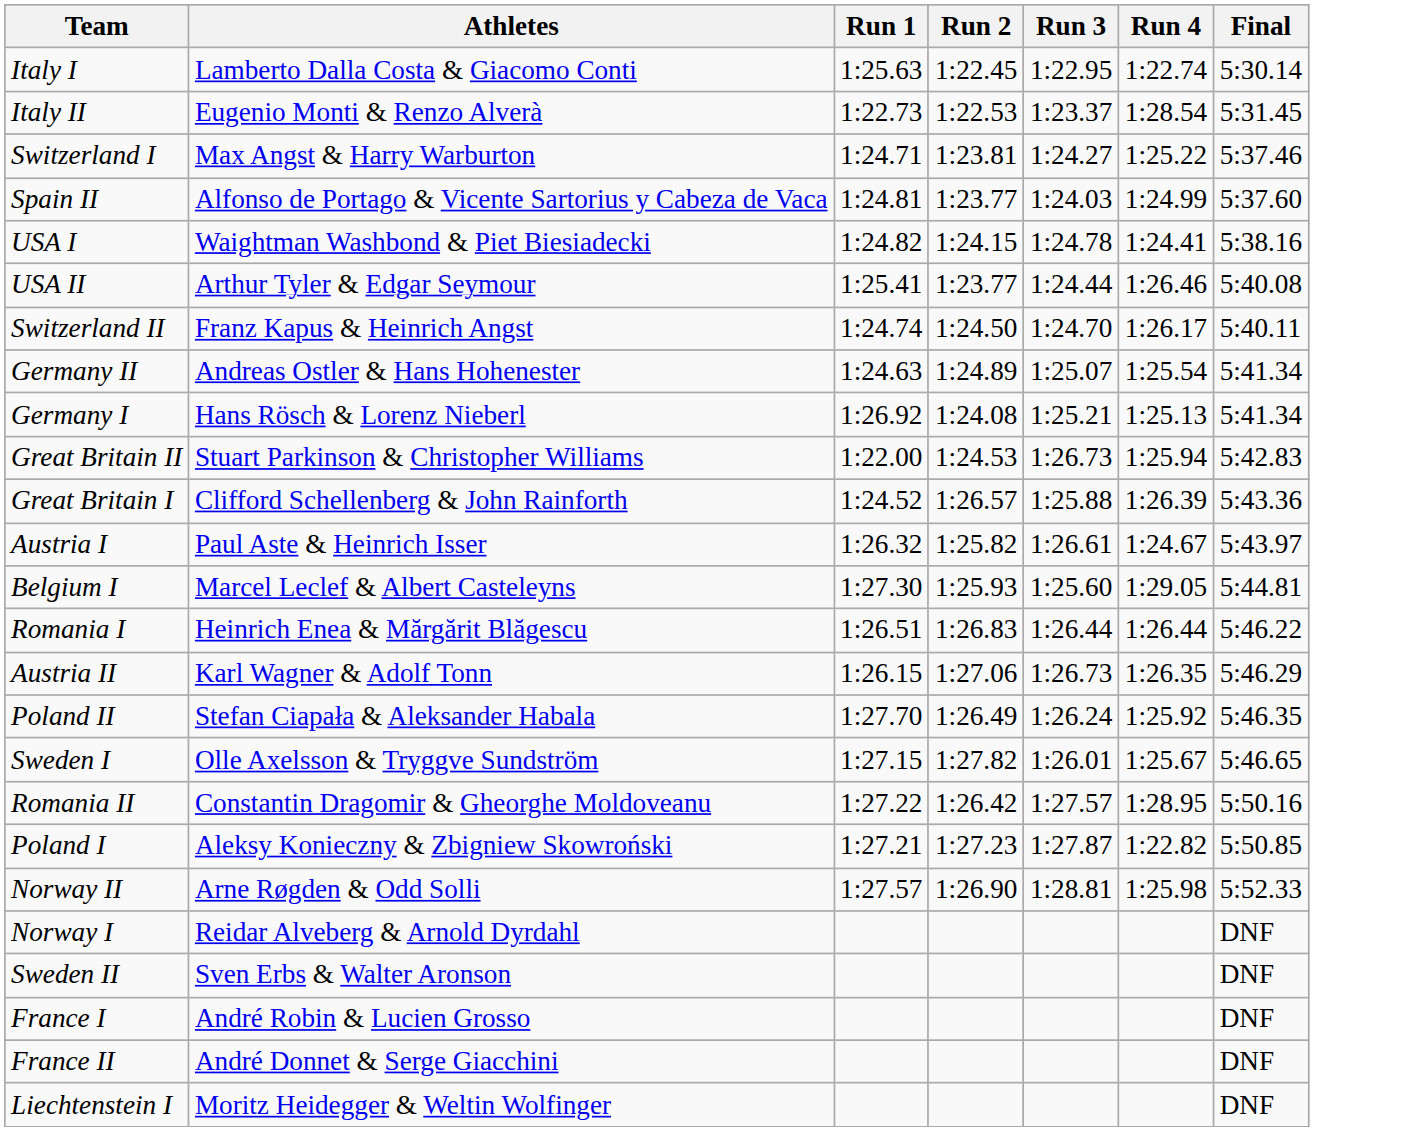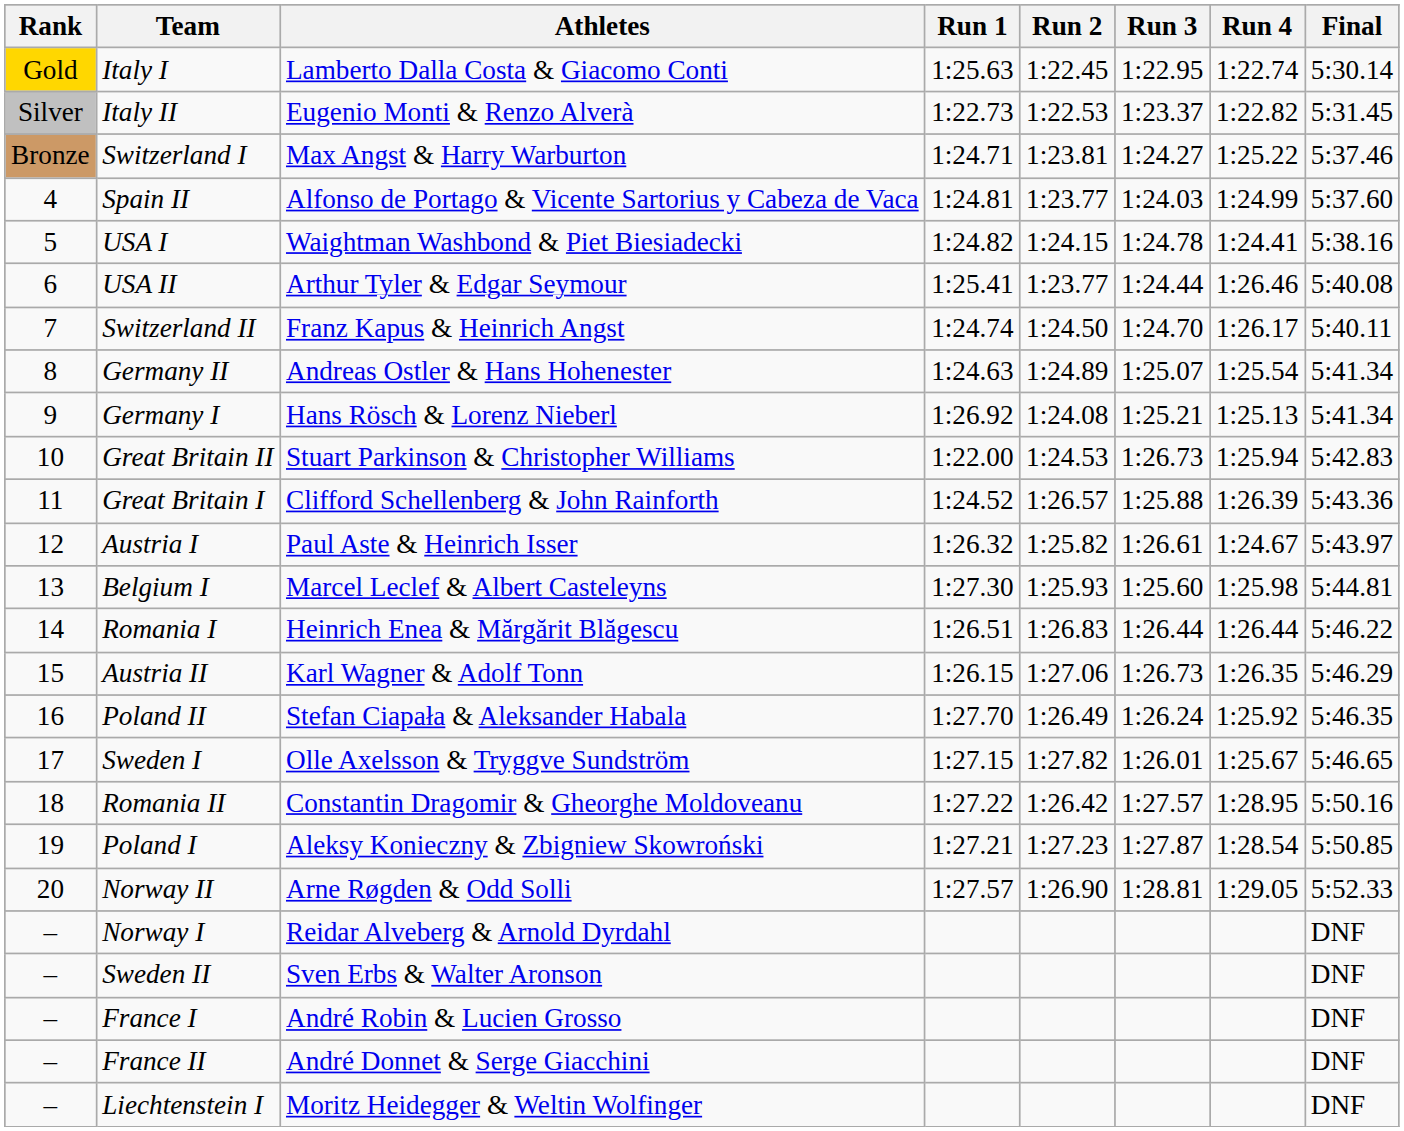 <table class="wikitable">
 <tr>
+<th>Rank</th>
 <th>Team</th>
 <th>Athletes</th>
 <th>Run 1</th>
 <th>Run 2</th>
 <th>Run 3</th>
 <th>Run 4</th>
 <th>Final</th>
 </tr>
 <tr>
+<td bgcolor='gold' align='center'>Gold</td>
 <td> <em>Italy I</em></td>
 <td><a href='#'>Lamberto Dalla Costa</a> & <a href='#'>Giacomo Conti</a></td>
 <td>1:25.63</td>
 <td>1:22.45</td>
 <td>1:22.95</td>
 <td>1:22.74</td>
 <td>5:30.14</td>
 </tr>
 <tr>
+<td bgcolor='silver' align='center'>Silver</td>
 <td> <em>Italy II</em></td>
 <td><a href='#'>Eugenio Monti</a> & <a href='#'>Renzo Alverà</a></td>
 <td>1:22.73</td>
 <td>1:22.53</td>
 <td>1:23.37</td>
-<td>1:28.54</td>
+<td>1:22.82</td>
 <td>5:31.45</td>
 </tr>
 <tr>
+<td bgcolor='#CC9966' align='center'>Bronze</td>
 <td> <em>Switzerland I</em></td>
 <td><a href='#'>Max Angst</a> & <a href='#'>Harry Warburton</a></td>
 <td>1:24.71</td>
 <td>1:23.81</td>
 <td>1:24.27</td>
 <td>1:25.22</td>
 <td>5:37.46</td>
 </tr>
 <tr>
+<td align='center'>4</td>
 <td> <em>Spain II</em></td>
 <td><a href='#'>Alfonso de Portago</a> & <a href='#'>Vicente Sartorius y Cabeza de Vaca</a></td>
 <td>1:24.81</td>
 <td>1:23.77</td>
 <td>1:24.03</td>
 <td>1:24.99</td>
 <td>5:37.60</td>
 </tr>
 <tr>
+<td align='center'>5</td>
 <td> <em>USA I</em></td>
 <td><a href='#'>Waightman Washbond</a> & <a href='#'>Piet Biesiadecki</a></td>
 <td>1:24.82</td>
 <td>1:24.15</td>
 <td>1:24.78</td>
 <td>1:24.41</td>
 <td>5:38.16</td>
 </tr>
 <tr>
+<td align='center'>6</td>
 <td> <em>USA II</em></td>
 <td><a href='#'>Arthur Tyler</a> & <a href='#'>Edgar Seymour</a></td>
 <td>1:25.41</td>
 <td>1:23.77</td>
 <td>1:24.44</td>
 <td>1:26.46</td>
 <td>5:40.08</td>
 </tr>
 <tr>
+<td align='center'>7</td>
 <td> <em>Switzerland II</em></td>
 <td><a href='#'>Franz Kapus</a> & <a href='#'>Heinrich Angst</a></td>
 <td>1:24.74</td>
 <td>1:24.50</td>
 <td>1:24.70</td>
 <td>1:26.17</td>
 <td>5:40.11</td>
 </tr>
 <tr>
+<td align='center'>8</td>
 <td> <em>Germany II</em></td>
 <td><a href='#'>Andreas Ostler</a> & <a href='#'>Hans Hohenester</a></td>
 <td>1:24.63</td>
 <td>1:24.89</td>
 <td>1:25.07</td>
 <td>1:25.54</td>
 <td>5:41.34</td>
 </tr>
 <tr>
+<td align='center'>9</td>
 <td> <em>Germany I</em></td>
 <td><a href='#'>Hans Rösch</a> & <a href='#'>Lorenz Nieberl</a></td>
 <td>1:26.92</td>
 <td>1:24.08</td>
 <td>1:25.21</td>
 <td>1:25.13</td>
 <td>5:41.34</td>
 </tr>
 <tr>
+<td align='center'>10</td>
 <td> <em>Great Britain II</em></td>
 <td><a href='#'>Stuart Parkinson</a> & <a href='#'>Christopher Williams</a></td>
 <td>1:22.00</td>
 <td>1:24.53</td>
 <td>1:26.73</td>
 <td>1:25.94</td>
 <td>5:42.83</td>
 </tr>
 <tr>
+<td align='center'>11</td>
 <td> <em>Great Britain I</em></td>
 <td><a href='#'>Clifford Schellenberg</a> & <a href='#'>John Rainforth</a></td>
 <td>1:24.52</td>
 <td>1:26.57</td>
 <td>1:25.88</td>
 <td>1:26.39</td>
 <td>5:43.36</td>
 </tr>
 <tr>
+<td align='center'>12</td>
 <td> <em>Austria I</em></td>
 <td><a href='#'>Paul Aste</a> & <a href='#'>Heinrich Isser</a></td>
 <td>1:26.32</td>
 <td>1:25.82</td>
 <td>1:26.61</td>
 <td>1:24.67</td>
 <td>5:43.97</td>
 </tr>
 <tr>
+<td align='center'>13</td>
 <td> <em>Belgium I</em></td>
 <td><a href='#'>Marcel Leclef</a> & <a href='#'>Albert Casteleyns</a></td>
 <td>1:27.30</td>
 <td>1:25.93</td>
 <td>1:25.60</td>
-<td>1:29.05</td>
+<td>1:25.98</td>
 <td>5:44.81</td>
 </tr>
 <tr>
+<td align='center'>14</td>
 <td> <em>Romania I</em></td>
 <td><a href='#'>Heinrich Enea</a> & <a href='#'>Mărgărit Blăgescu</a></td>
 <td>1:26.51</td>
 <td>1:26.83</td>
 <td>1:26.44</td>
 <td>1:26.44</td>
 <td>5:46.22</td>
 </tr>
 <tr>
+<td align='center'>15</td>
 <td> <em>Austria II</em></td>
 <td><a href='#'>Karl Wagner</a> & <a href='#'>Adolf Tonn</a></td>
 <td>1:26.15</td>
 <td>1:27.06</td>
 <td>1:26.73</td>
 <td>1:26.35</td>
 <td>5:46.29</td>
 </tr>
 <tr>
+<td align='center'>16</td>
 <td> <em>Poland II</em></td>
 <td><a href='#'>Stefan Ciapała</a> & <a href='#'>Aleksander Habala</a></td>
 <td>1:27.70</td>
 <td>1:26.49</td>
 <td>1:26.24</td>
 <td>1:25.92</td>
 <td>5:46.35</td>
 </tr>
 <tr>
+<td align='center'>17</td>
 <td> <em>Sweden I</em></td>
 <td><a href='#'>Olle Axelsson</a> & <a href='#'>Tryggve Sundström</a></td>
 <td>1:27.15</td>
 <td>1:27.82</td>
 <td>1:26.01</td>
 <td>1:25.67</td>
 <td>5:46.65</td>
 </tr>
 <tr>
+<td align='center'>18</td>
 <td> <em>Romania II</em></td>
 <td><a href='#'>Constantin Dragomir</a> & <a href='#'>Gheorghe Moldoveanu</a></td>
 <td>1:27.22</td>
 <td>1:26.42</td>
 <td>1:27.57</td>
 <td>1:28.95</td>
 <td>5:50.16</td>
 </tr>
 <tr>
+<td align='center'>19</td>
 <td> <em>Poland I</em></td>
 <td><a href='#'>Aleksy Konieczny</a> & <a href='#'>Zbigniew Skowroński</a></td>
 <td>1:27.21</td>
 <td>1:27.23</td>
 <td>1:27.87</td>
-<td>1:22.82</td>
+<td>1:28.54</td>
 <td>5:50.85</td>
 </tr>
 <tr>
+<td align='center'>20</td>
 <td> <em>Norway II</em></td>
 <td><a href='#'>Arne Røgden</a> & <a href='#'>Odd Solli</a></td>
 <td>1:27.57</td>
 <td>1:26.90</td>
 <td>1:28.81</td>
-<td>1:25.98</td>
+<td>1:29.05</td>
 <td>5:52.33</td>
 </tr>
 <tr>
+<td align='center'>–</td>
 <td> <em>Norway I</em></td>
 <td><a href='#'>Reidar Alveberg</a> & <a href='#'>Arnold Dyrdahl</a></td>
 <td></td>
 <td></td>
 <td></td>
 <td></td>
 <td>DNF</td>
 </tr>
 <tr>
+<td align='center'>–</td>
 <td> <em>Sweden II</em></td>
 <td><a href='#'>Sven Erbs</a> & <a href='#'>Walter Aronson</a></td>
 <td></td>
 <td></td>
 <td></td>
 <td></td>
 <td>DNF</td>
 </tr>
 <tr>
+<td align='center'>–</td>
 <td> <em>France I</em></td>
 <td><a href='#'>André Robin</a> & <a href='#'>Lucien Grosso</a></td>
 <td></td>
 <td></td>
 <td></td>
 <td></td>
 <td>DNF</td>
 </tr>
 <tr>
+<td align='center'>–</td>
 <td> <em>France II</em></td>
 <td><a href='#'>André Donnet</a> & <a href='#'>Serge Giacchini</a></td>
 <td></td>
 <td></td>
 <td></td>
 <td></td>
 <td>DNF</td>
 </tr>
 <tr>
+<td align='center'>–</td>
 <td> <em>Liechtenstein I</em></td>
 <td><a href='#'>Moritz Heidegger</a> & <a href='#'>Weltin Wolfinger</a></td>
 <td></td>
 <td></td>
 <td></td>
 <td></td>
 <td>DNF</td>
 </tr>
 </table>
